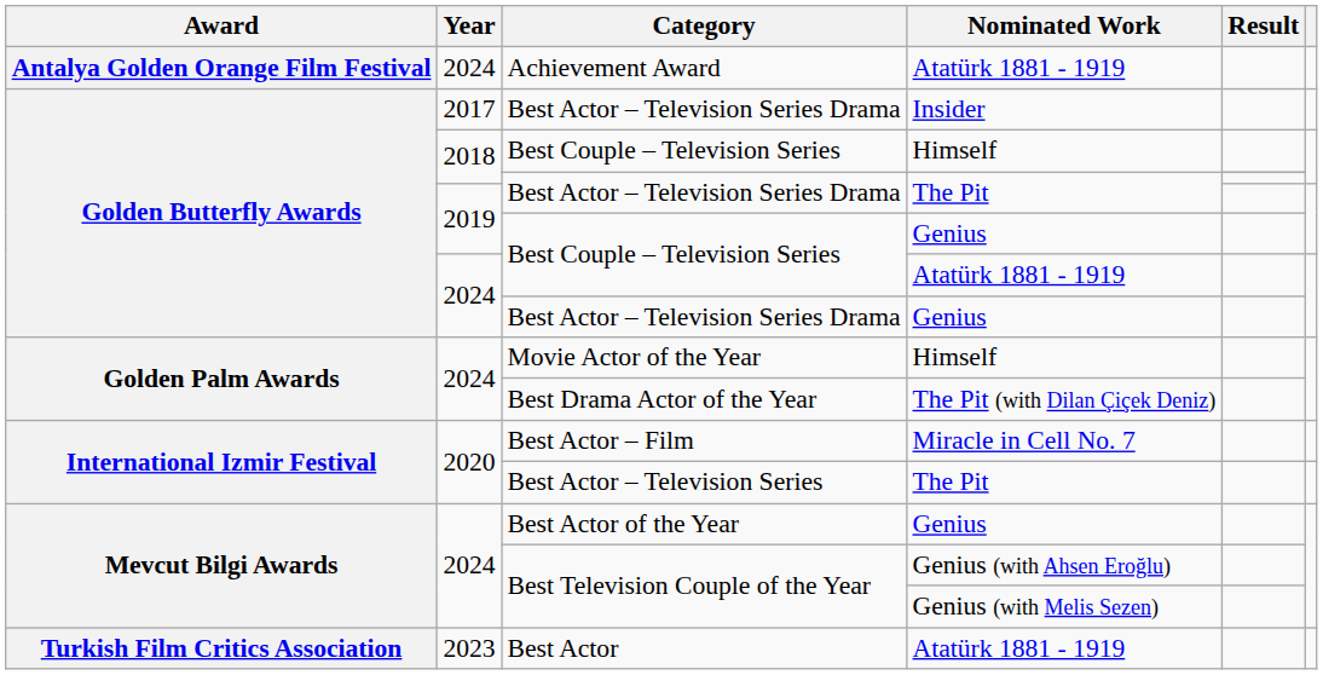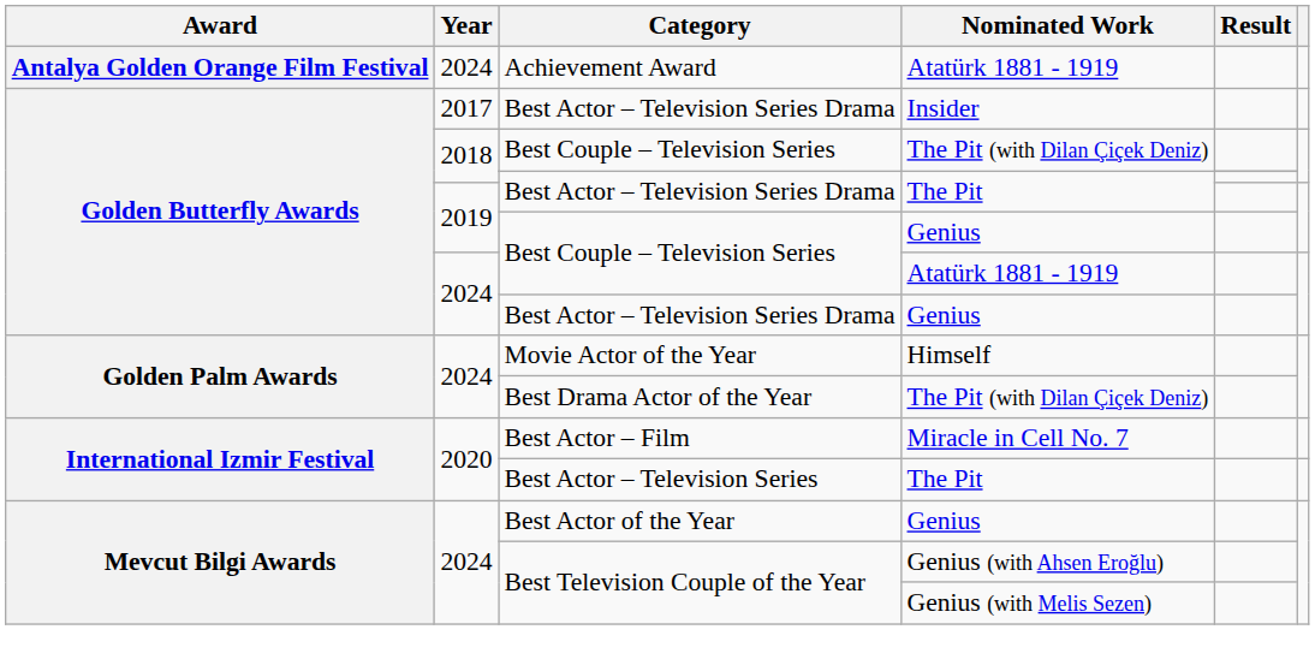 <table class="wikitable sortable plainrowheaders">
 <tr>
 <th scope="col">Award</th>
 <th scope="col">Year</th>
 <th scope="col">Category</th>
 <th scope="col">Nominated Work</th>
 <th scope="col">Result</th>
 <th scope="col" class="unsortable"></th>
 </tr>
 <tr>
 <th scope="row"><a href='#'>Antalya Golden Orange Film Festival</a></th>
 <td>2024</td>
 <td>Achievement Award</td>
 <td><a href='#'>Atatürk 1881 - 1919</a></td>
 <td></td>
 <td></td>
 </tr>
 <tr>
 <th rowspan="8" scope="row"><a href='#'>Golden Butterfly Awards</a></th>
 <td>2017</td>
 <td>Best Actor – Television Series Drama</td>
 <td><a href='#'>Insider</a></td>
 <td></td>
 <td></td>
 </tr>
 <tr>
 <td rowspan="3">2018</td>
 <td>Best Couple – Television Series</td>
-<td>Himself</td>
+<td><a href='#'>The Pit</a> <small>(with <a href='#'>Dilan Çiçek Deniz</a>)</small></td>
 <td></td>
 <td rowspan="3"></td>
 </tr>
 <tr>
 <td rowspan="3">Best Actor – Television Series Drama</td>
 <td rowspan="3"><a href='#'>The Pit</a></td>
 </tr>
 <tr>
 <td></td>
 </tr>
 <tr>
 <td rowspan="2">2019</td>
 <td></td>
 <td rowspan="2"></td>
 </tr>
 <tr>
 <td rowspan="2">Best Couple – Television Series</td>
 <td><a href='#'>Genius</a></td>
 <td></td>
 </tr>
 <tr>
 <td rowspan="2">2024</td>
 <td><a href='#'>Atatürk 1881 - 1919</a></td>
 <td></td>
 <td rowspan="2"></td>
 </tr>
 <tr>
 <td>Best Actor – Television Series Drama</td>
 <td><a href='#'>Genius</a></td>
 <td></td>
 </tr>
 <tr>
 <th scope="row" rowspan="2">Golden Palm Awards</th>
 <td rowspan="2">2024</td>
 <td>Movie Actor of the Year</td>
 <td>Himself</td>
 <td></td>
 <td rowspan="2"></td>
 </tr>
 <tr>
 <td>Best Drama Actor of the Year</td>
 <td><a href='#'>The Pit</a> <small>(with <a href='#'>Dilan Çiçek Deniz</a>)</small></td>
 <td></td>
 </tr>
 <tr>
 <th scope="row" rowspan="2"><a href='#'>International Izmir Festival</a></th>
 <td rowspan="2">2020</td>
 <td>Best Actor – Film</td>
 <td><a href='#'>Miracle in Cell No. 7</a></td>
 <td></td>
 <td></td>
 </tr>
 <tr>
 <td>Best Actor – Television Series</td>
 <td><a href='#'>The Pit</a></td>
 <td></td>
 <td></td>
 </tr>
 <tr>
 <th scope="row" rowspan="3">Mevcut Bilgi  Awards</th>
 <td rowspan="3">2024</td>
 <td>Best Actor of the Year</td>
 <td><a href='#'>Genius</a></td>
 <td></td>
 <td rowspan="3"></td>
 </tr>
 <tr>
 <td rowspan="2">Best Television Couple of the Year</td>
 <td>Genius <small>(with <a href='#'>Ahsen Eroğlu</a>)</small></td>
 <td></td>
 </tr>
 <tr>
 <td>Genius <small>(with <a href='#'>Melis Sezen</a>)</small></td>
 <td></td>
 </tr>
-<tr>
-<th scope="row"><a href='#'>Turkish Film Critics Association</a></th>
-<td>2023</td>
-<td>Best Actor</td>
-<td><a href='#'>Atatürk 1881 - 1919</a></td>
-<td></td>
-<td></td>
-</tr>
 </table>
